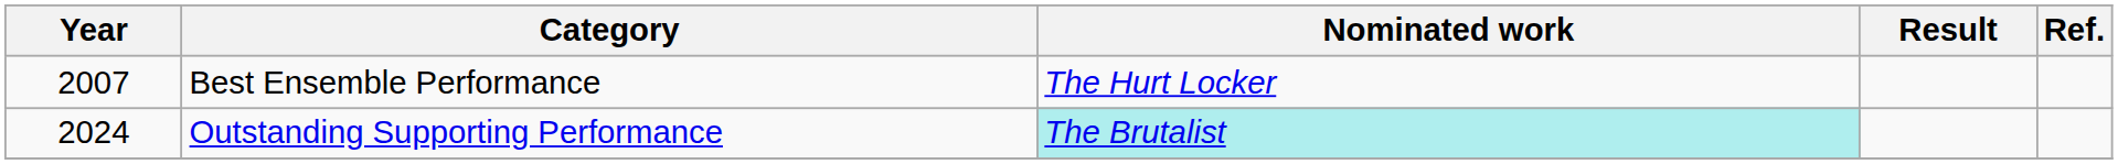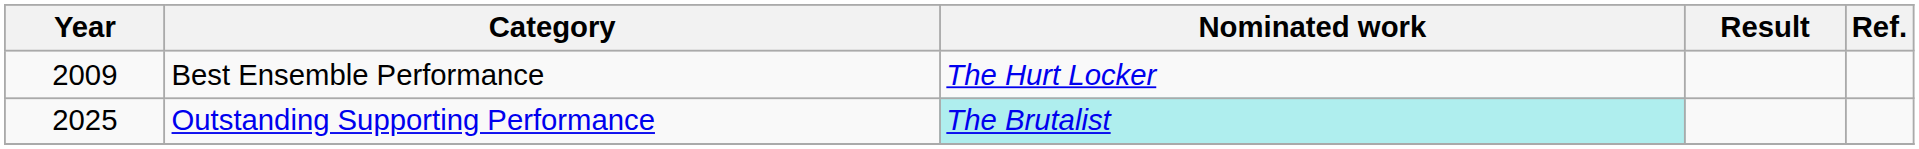 <table class=wikitable>
 <tr>
 <th scope="col" style="width:5em;">Year</th>
 <th scope="col" style="width:26em;">Category</th>
 <th scope="col" style="width:25em;">Nominated work</th>
 <th scope="col" style="width:5em;">Result</th>
 <th>Ref.</th>
 </tr>
 <tr>
-<td style="text-align:center;">2007</td>
+<td style="text-align:center;">2009</td>
 <td>Best Ensemble Performance</td>
 <td><em><a href='#'>The Hurt Locker</a></em></td>
 <td></td>
 <td></td>
 </tr>
 <tr>
-<td style="text-align:center;">2024</td>
+<td style="text-align:center;">2025</td>
 <td><a href='#'>Outstanding Supporting Performance</a></td>
 <td style="background: paleturquoise;"><em><a href='#'>The Brutalist</a></em></td>
 <td></td>
 <td></td>
 </tr>
 <tr>
 </tr>
 </table>
